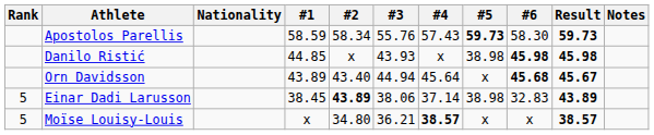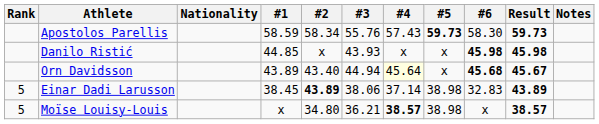 <table class="wikitable sortable" style="text-align:center">
 <tr>
 <th>Rank</th>
 <th>Athlete</th>
 <th>Nationality</th>
 <th>#1</th>
 <th>#2</th>
 <th>#3</th>
 <th>#4</th>
 <th>#5</th>
 <th>#6</th>
 <th>Result</th>
 <th>Notes</th>
 </tr>
 <tr>
 <td></td>
 <td align="left"><a href='#'>Apostolos Parellis</a></td>
 <td align=left></td>
 <td>58.59</td>
 <td>58.34</td>
 <td>55.76</td>
 <td>57.43</td>
 <td><strong>59.73</strong></td>
 <td>58.30</td>
 <td><strong>59.73</strong></td>
 <td></td>
 </tr>
 <tr>
 <td></td>
 <td align="left"><a href='#'>Danilo Ristić</a></td>
 <td align=left></td>
 <td>44.85</td>
 <td>x</td>
 <td>43.93</td>
 <td>x</td>
-<td>38.98</td>
+<td>x</td>
 <td><strong>45.98</strong></td>
 <td><strong>45.98</strong></td>
 <td></td>
 </tr>
 <tr>
 <td></td>
 <td align="left"><a href='#'>Orn Davidsson</a></td>
 <td align=left></td>
 <td>43.89</td>
 <td>43.40</td>
 <td>44.94</td>
-<td>45.64</td>
+<td style="background: lightyellow;">45.64</td>
 <td>x</td>
 <td><strong>45.68</strong></td>
 <td><strong>45.67</strong></td>
 <td></td>
 </tr>
 <tr>
 <td>5</td>
 <td align="left"><a href='#'>Einar Dadi Larusson</a></td>
 <td align=left></td>
 <td>38.45</td>
 <td><strong>43.89</strong></td>
 <td>38.06</td>
 <td>37.14</td>
 <td>38.98</td>
 <td>32.83</td>
 <td><strong>43.89</strong></td>
 <td></td>
 </tr>
 <tr>
 <td>5</td>
 <td align="left"><a href='#'>Moïse Louisy-Louis</a></td>
 <td align=left></td>
 <td>x</td>
 <td>34.80</td>
 <td>36.21</td>
 <td><strong>38.57</strong></td>
-<td>x</td>
+<td>38.98</td>
 <td>x</td>
 <td><strong>38.57</strong></td>
 <td></td>
 </tr>
 </table>
